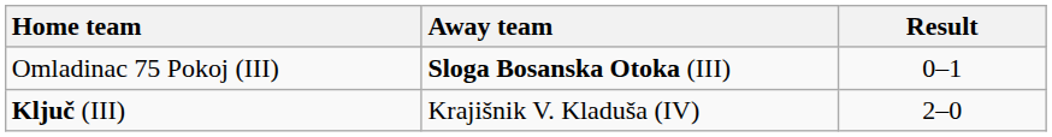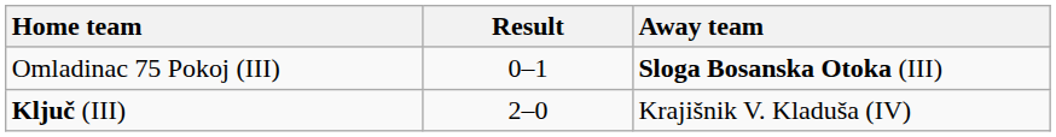 <table class="wikitable" style="width:50%">
 <tr>
 <th style="width:40%; text-align:left">Home team</th>
+<th>Result</th>
 <th style="width:40%; text-align:left">Away team</th>
-<th>Result</th>
 </tr>
 <tr>
 <td>Omladinac 75 Pokoj (III)</td>
+<td style="text-align:center">0–1</td>
 <td><strong>Sloga Bosanska Otoka</strong> (III)</td>
-<td style="text-align:center">0–1</td>
 </tr>
 <tr>
 <td><strong>Ključ</strong> (III)</td>
+<td style="text-align:center">2–0</td>
 <td>Krajišnik V. Kladuša (IV)</td>
-<td style="text-align:center">2–0</td>
 </tr>
 </table>
